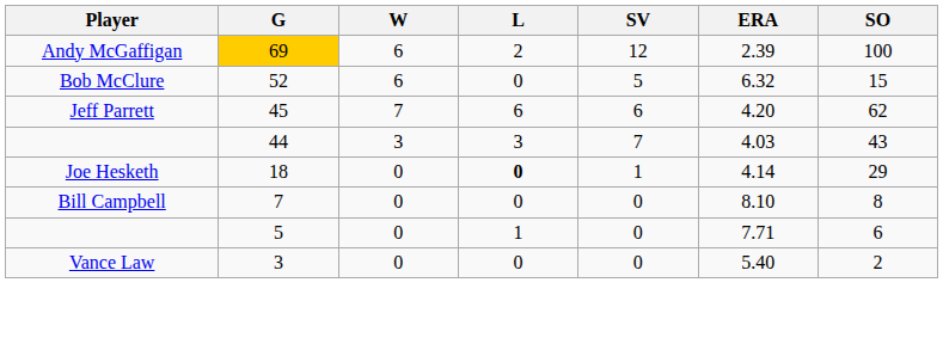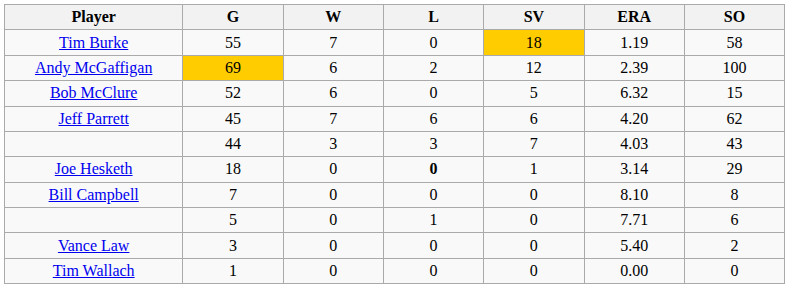 <table class="wikitable sortable">
 <tr>
 <th bgcolor="#DDDDFF" width="16%">Player</th>
 <th bgcolor="#DDDDFF" width="9%">G</th>
 <th bgcolor="#DDDDFF" width="9%">W</th>
 <th bgcolor="#DDDDFF" width="9%">L</th>
 <th bgcolor="#DDDDFF" width="9%">SV</th>
 <th bgcolor="#DDDDFF" width="9%">ERA</th>
 <th bgcolor="#DDDDFF" width="9%">SO</th>
+</tr>
+<tr align="center">
+<td><a href='#'>Tim Burke</a></td>
+<td>55</td>
+<td>7</td>
+<td>0</td>
+<td bgcolor="#FFCC00">18</td>
+<td>1.19</td>
+<td>58</td>
 </tr>
 <tr align=center>
 <td><a href='#'>Andy McGaffigan</a></td>
 <td bgcolor="#FFCC00">69</td>
 <td>6</td>
 <td>2</td>
 <td>12</td>
 <td>2.39</td>
 <td>100</td>
 </tr>
 <tr align=center>
 <td><a href='#'>Bob McClure</a></td>
 <td>52</td>
 <td>6</td>
 <td>0</td>
 <td>5</td>
 <td>6.32</td>
 <td>15</td>
 </tr>
 <tr align=center>
 <td><a href='#'>Jeff Parrett</a></td>
 <td>45</td>
 <td>7</td>
 <td>6</td>
 <td>6</td>
 <td>4.20</td>
 <td>62</td>
 </tr>
 <tr align=center>
 <td></td>
 <td>44</td>
 <td>3</td>
 <td>3</td>
 <td>7</td>
 <td>4.03</td>
 <td>43</td>
 </tr>
 <tr align="center">
 <td><a href='#'>Joe Hesketh</a></td>
 <td>18</td>
 <td>0</td>
 <td><strong>0</strong></td>
 <td>1</td>
-<td>4.14</td>
+<td>3.14</td>
 <td>29</td>
 </tr>
 <tr align=center>
 <td><a href='#'>Bill Campbell</a></td>
 <td>7</td>
 <td>0</td>
 <td>0</td>
 <td>0</td>
 <td>8.10</td>
 <td>8</td>
 </tr>
 <tr align=center>
 <td></td>
 <td>5</td>
 <td>0</td>
 <td>1</td>
 <td>0</td>
 <td>7.71</td>
 <td>6</td>
 </tr>
 <tr align="center">
 <td><a href='#'>Vance Law</a></td>
 <td>3</td>
 <td>0</td>
 <td>0</td>
 <td>0</td>
 <td>5.40</td>
 <td>2</td>
 </tr>
+<tr align=center>
+<td><a href='#'>Tim Wallach</a></td>
+<td>1</td>
+<td>0</td>
+<td>0</td>
+<td>0</td>
+<td>0.00</td>
+<td>0</td>
+</tr>
 </table>
